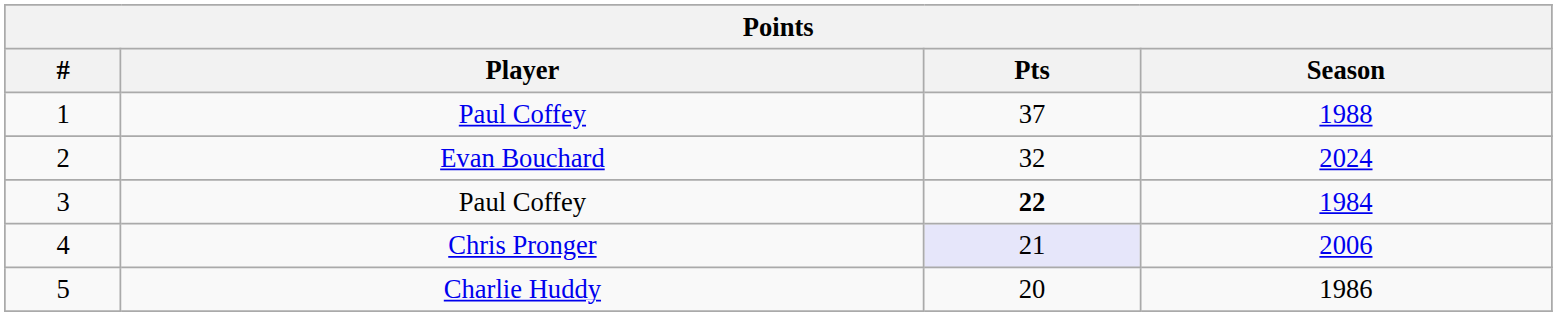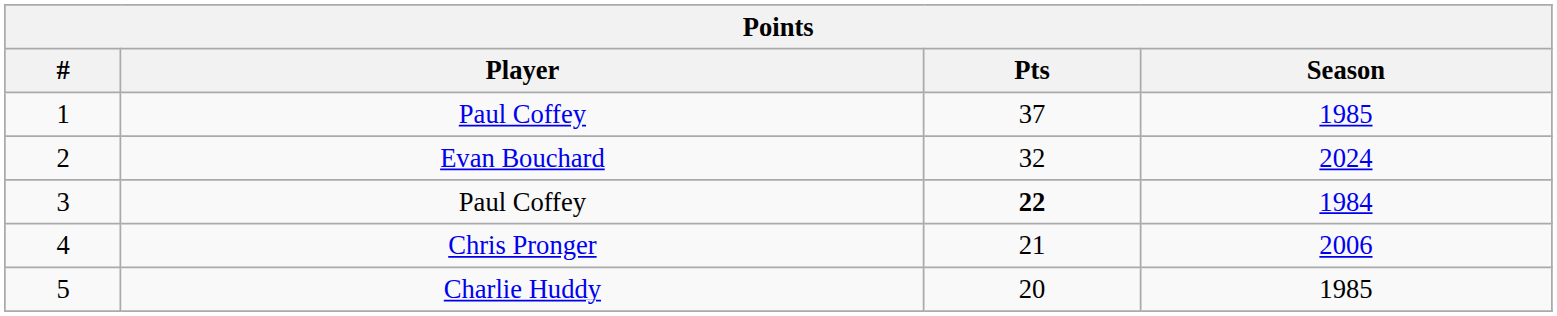 <table class="wikitable" style="text-align: center; font-size: 95%" width="70%">
 <tr>
 <th colspan="4">Points</th>
 </tr>
 <tr>
 <th>#</th>
 <th>Player</th>
 <th>Pts</th>
 <th>Season</th>
 </tr>
 <tr>
 <td>1</td>
 <td><a href='#'>Paul Coffey</a></td>
 <td>37</td>
-<td><a href='#'>1988</a></td>
+<td><a href='#'>1985</a></td>
 </tr>
 <tr>
 <td>2</td>
 <td><a href='#'>Evan Bouchard</a></td>
 <td>32</td>
 <td><a href='#'>2024</a></td>
 </tr>
 <tr>
 <td>3</td>
 <td>Paul Coffey</td>
 <td><strong>22</strong></td>
 <td><a href='#'>1984</a></td>
 </tr>
 <tr>
 <td>4</td>
 <td><a href='#'>Chris Pronger</a></td>
-<td style="background: lavender;">21</td>
+<td>21</td>
 <td><a href='#'>2006</a></td>
 </tr>
 <tr>
 <td>5</td>
 <td><a href='#'>Charlie Huddy</a></td>
 <td>20</td>
-<td>1986</td>
+<td>1985</td>
 </tr>
 </table>
